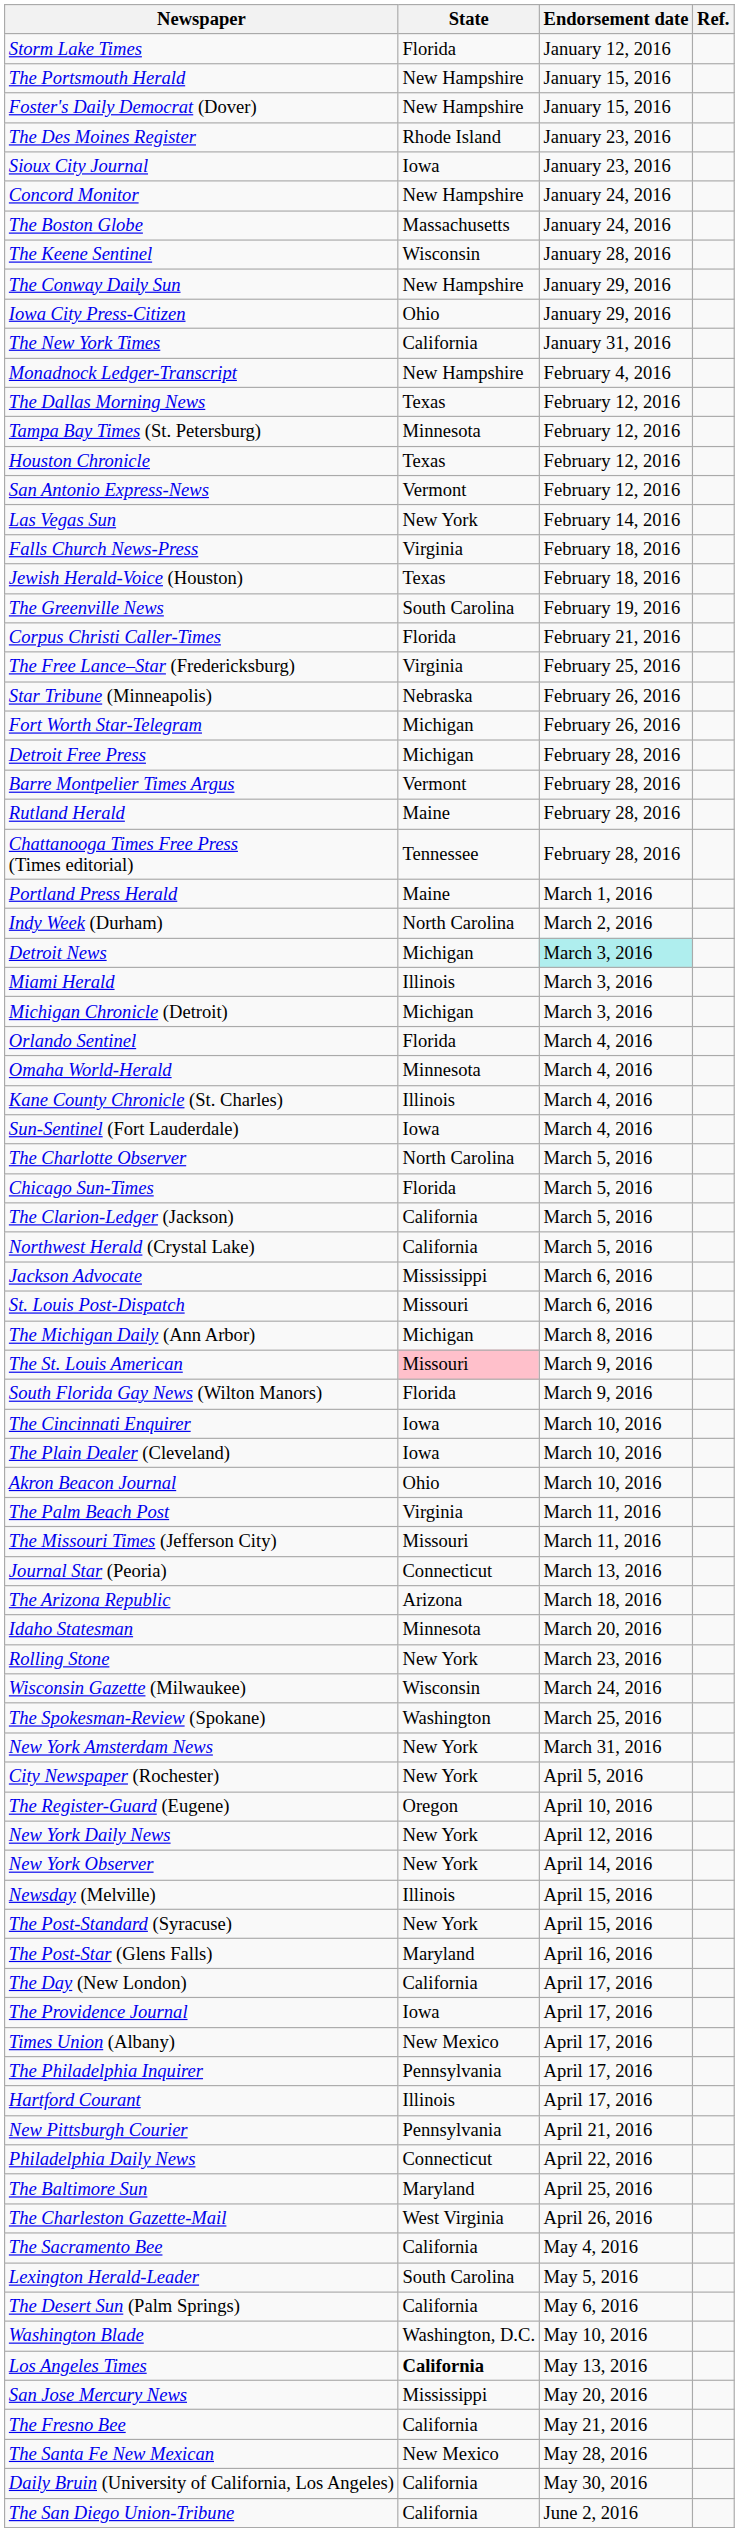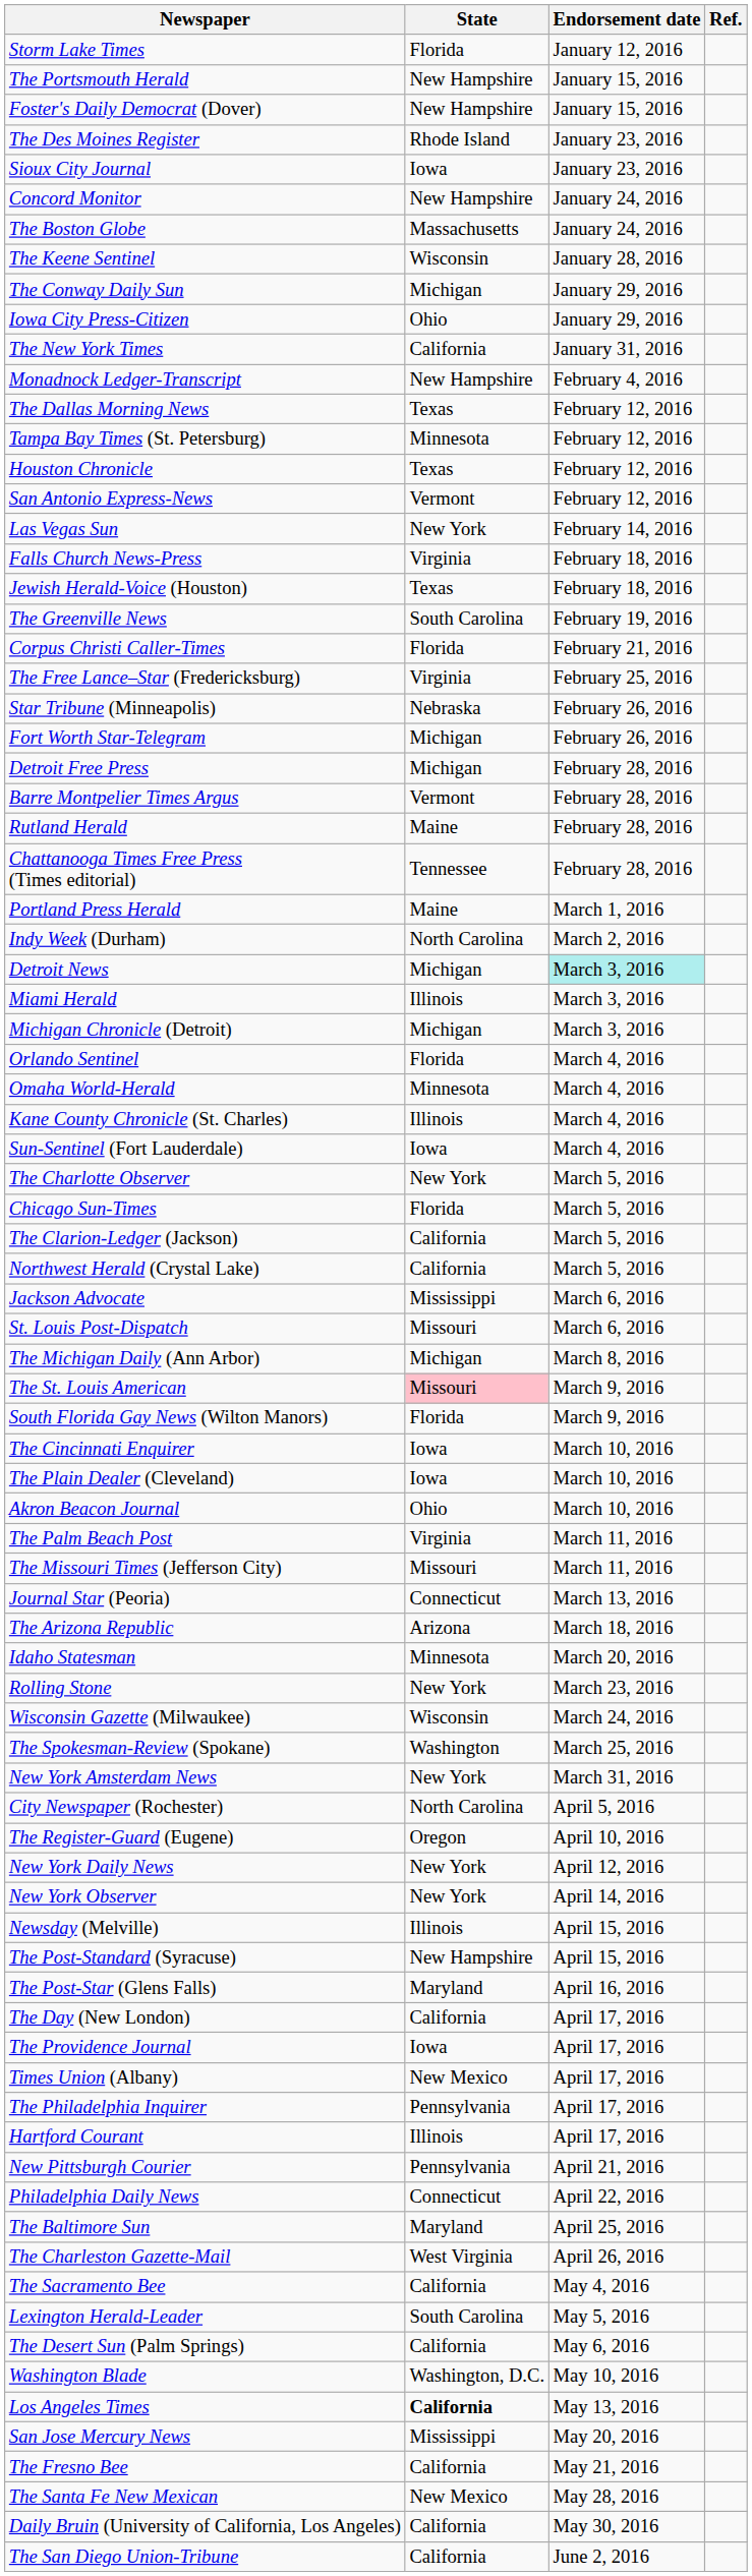 <table class="wikitable sortable">
 <tr valign=bottom>
 <th>Newspaper</th>
 <th>State</th>
 <th>Endorsement date</th>
 <th>Ref.</th>
 </tr>
 <tr>
 <td><em><a href='#'>Storm Lake Times</a></em></td>
 <td>Florida</td>
 <td>January 12, 2016</td>
 <td></td>
 </tr>
 <tr>
 <td><em><a href='#'>The Portsmouth Herald</a></em></td>
 <td>New Hampshire</td>
 <td>January 15, 2016</td>
 <td></td>
 </tr>
 <tr>
 <td><em><a href='#'>Foster's Daily Democrat</a></em> (Dover)</td>
 <td>New Hampshire</td>
 <td>January 15, 2016</td>
 <td></td>
 </tr>
 <tr>
 <td><em><a href='#'>The Des Moines Register</a></em></td>
 <td>Rhode Island</td>
 <td>January 23, 2016</td>
 <td></td>
 </tr>
 <tr>
 <td><em><a href='#'>Sioux City Journal</a></em></td>
 <td>Iowa</td>
 <td>January 23, 2016</td>
 <td></td>
 </tr>
 <tr>
 <td><em><a href='#'>Concord Monitor</a></em></td>
 <td>New Hampshire</td>
 <td>January 24, 2016</td>
 <td></td>
 </tr>
 <tr>
 <td><em><a href='#'>The Boston Globe</a></em></td>
 <td>Massachusetts</td>
 <td>January 24, 2016</td>
 <td></td>
 </tr>
 <tr>
 <td><em><a href='#'>The Keene Sentinel</a></em></td>
 <td>Wisconsin</td>
 <td>January 28, 2016</td>
 <td></td>
 </tr>
 <tr>
 <td><em><a href='#'>The Conway Daily Sun</a></em></td>
-<td>New Hampshire</td>
+<td>Michigan</td>
 <td>January 29, 2016</td>
 <td></td>
 </tr>
 <tr>
 <td><em><a href='#'>Iowa City Press-Citizen</a></em></td>
 <td>Ohio</td>
 <td>January 29, 2016</td>
 <td></td>
 </tr>
 <tr>
 <td><em><a href='#'>The New York Times</a></em></td>
 <td>California</td>
 <td>January 31, 2016</td>
 <td></td>
 </tr>
 <tr>
 <td><em><a href='#'>Monadnock Ledger-Transcript</a></em></td>
 <td>New Hampshire</td>
 <td>February 4, 2016</td>
 <td></td>
 </tr>
 <tr>
 <td><em><a href='#'>The Dallas Morning News</a></em></td>
 <td>Texas</td>
 <td>February 12, 2016</td>
 <td></td>
 </tr>
 <tr>
 <td><em><a href='#'>Tampa Bay Times</a></em> (St. Petersburg)</td>
 <td>Minnesota</td>
 <td>February 12, 2016</td>
 <td></td>
 </tr>
 <tr>
 <td><em><a href='#'>Houston Chronicle</a></em></td>
 <td>Texas</td>
 <td>February 12, 2016</td>
 <td></td>
 </tr>
 <tr>
 <td><em><a href='#'>San Antonio Express-News</a></em></td>
 <td>Vermont</td>
 <td>February 12, 2016</td>
 <td></td>
 </tr>
 <tr>
 <td><em><a href='#'>Las Vegas Sun</a></em></td>
 <td>New York</td>
 <td>February 14, 2016</td>
 <td></td>
 </tr>
 <tr>
 <td><em><a href='#'>Falls Church News-Press</a></em></td>
 <td>Virginia</td>
 <td>February 18, 2016</td>
 <td></td>
 </tr>
 <tr>
 <td><em><a href='#'>Jewish Herald-Voice</a></em> (Houston)</td>
 <td>Texas</td>
 <td>February 18, 2016</td>
 <td></td>
 </tr>
 <tr>
 <td><em><a href='#'>The Greenville News</a></em></td>
 <td>South Carolina</td>
 <td>February 19, 2016</td>
 <td></td>
 </tr>
 <tr>
 <td><em><a href='#'>Corpus Christi Caller-Times</a></em></td>
 <td>Florida</td>
 <td>February 21, 2016</td>
 <td></td>
 </tr>
 <tr>
 <td><em><a href='#'>The Free Lance–Star</a></em> (Fredericksburg)</td>
 <td>Virginia</td>
 <td>February 25, 2016</td>
 <td></td>
 </tr>
 <tr>
 <td><em><a href='#'>Star Tribune</a></em> (Minneapolis)</td>
 <td>Nebraska</td>
 <td>February 26, 2016</td>
 <td></td>
 </tr>
 <tr>
 <td><em><a href='#'>Fort Worth Star-Telegram</a></em></td>
 <td>Michigan</td>
 <td>February 26, 2016</td>
 <td></td>
 </tr>
 <tr>
 <td><em><a href='#'>Detroit Free Press</a></em></td>
 <td>Michigan</td>
 <td>February 28, 2016</td>
 <td></td>
 </tr>
 <tr>
 <td><em><a href='#'>Barre Montpelier Times Argus</a></em></td>
 <td>Vermont</td>
 <td>February 28, 2016</td>
 <td></td>
 </tr>
 <tr>
 <td><em><a href='#'>Rutland Herald</a></em></td>
 <td>Maine</td>
 <td>February 28, 2016</td>
 <td></td>
 </tr>
 <tr>
 <td><em><a href='#'>Chattanooga Times Free Press</a></em><br>(Times editorial)</td>
 <td>Tennessee</td>
 <td>February 28, 2016</td>
 <td></td>
 </tr>
 <tr>
 <td><em><a href='#'>Portland Press Herald</a></em></td>
 <td>Maine</td>
 <td>March 1, 2016</td>
 <td></td>
 </tr>
 <tr>
 <td><em><a href='#'>Indy Week</a></em> (Durham)</td>
 <td>North Carolina</td>
 <td>March 2, 2016</td>
 <td></td>
 </tr>
 <tr>
 <td><em><a href='#'>Detroit News</a></em></td>
 <td>Michigan</td>
 <td style="background: paleturquoise;">March 3, 2016</td>
 <td></td>
 </tr>
 <tr>
 <td><em><a href='#'>Miami Herald</a></em></td>
 <td>Illinois</td>
 <td>March 3, 2016</td>
 <td></td>
 </tr>
 <tr>
 <td><em><a href='#'>Michigan Chronicle</a></em> (Detroit)</td>
 <td>Michigan</td>
 <td>March 3, 2016</td>
 <td></td>
 </tr>
 <tr>
 <td><em><a href='#'>Orlando Sentinel</a></em></td>
 <td>Florida</td>
 <td>March 4, 2016</td>
 <td></td>
 </tr>
 <tr>
 <td><em><a href='#'>Omaha World-Herald</a></em></td>
 <td>Minnesota</td>
 <td>March 4, 2016</td>
 <td></td>
 </tr>
 <tr>
 <td><em><a href='#'>Kane County Chronicle</a></em> (St. Charles)</td>
 <td>Illinois</td>
 <td>March 4, 2016</td>
 <td></td>
 </tr>
 <tr>
 <td><em><a href='#'>Sun-Sentinel</a></em> (Fort Lauderdale)</td>
 <td>Iowa</td>
 <td>March 4, 2016</td>
 <td></td>
 </tr>
 <tr>
 <td><em><a href='#'>The Charlotte Observer</a></em></td>
-<td>North Carolina</td>
+<td>New York</td>
 <td>March 5, 2016</td>
 <td></td>
 </tr>
 <tr>
 <td><em><a href='#'>Chicago Sun-Times</a></em></td>
 <td>Florida</td>
 <td>March 5, 2016</td>
 <td></td>
 </tr>
 <tr>
 <td><em><a href='#'>The Clarion-Ledger</a></em> (Jackson)</td>
 <td>California</td>
 <td>March 5, 2016</td>
 <td></td>
 </tr>
 <tr>
 <td><em><a href='#'>Northwest Herald</a></em> (Crystal Lake)</td>
 <td>California</td>
 <td>March 5, 2016</td>
 <td></td>
 </tr>
 <tr>
 <td><em><a href='#'>Jackson Advocate</a></em></td>
 <td>Mississippi</td>
 <td>March 6, 2016</td>
 <td></td>
 </tr>
 <tr>
 <td><em><a href='#'>St. Louis Post-Dispatch</a></em></td>
 <td>Missouri</td>
 <td>March 6, 2016</td>
 <td></td>
 </tr>
 <tr>
 <td><em><a href='#'>The Michigan Daily</a></em> (Ann Arbor)</td>
 <td>Michigan</td>
 <td>March 8, 2016</td>
 <td></td>
 </tr>
 <tr>
 <td><em><a href='#'>The St. Louis American</a></em></td>
 <td style="background: pink;">Missouri</td>
 <td>March 9, 2016</td>
 <td></td>
 </tr>
 <tr>
 <td><em><a href='#'>South Florida Gay News</a></em> (Wilton Manors)</td>
 <td>Florida</td>
 <td>March 9, 2016</td>
 <td></td>
 </tr>
 <tr>
 <td><em><a href='#'>The Cincinnati Enquirer</a></em></td>
 <td>Iowa</td>
 <td>March 10, 2016</td>
 <td></td>
 </tr>
 <tr>
 <td><em><a href='#'>The Plain Dealer</a></em> (Cleveland)</td>
 <td>Iowa</td>
 <td>March 10, 2016</td>
 <td></td>
 </tr>
 <tr>
 <td><em><a href='#'>Akron Beacon Journal</a></em></td>
 <td>Ohio</td>
 <td>March 10, 2016</td>
 <td></td>
 </tr>
 <tr>
 <td><em><a href='#'>The Palm Beach Post</a></em></td>
 <td>Virginia</td>
 <td>March 11, 2016</td>
 <td></td>
 </tr>
 <tr>
 <td><em><a href='#'>The Missouri Times</a></em> (Jefferson City)</td>
 <td>Missouri</td>
 <td>March 11, 2016</td>
 <td></td>
 </tr>
 <tr>
 <td><em><a href='#'>Journal Star</a></em> (Peoria)</td>
 <td>Connecticut</td>
 <td>March 13, 2016</td>
 <td></td>
 </tr>
 <tr>
 <td><em><a href='#'>The Arizona Republic</a></em></td>
 <td>Arizona</td>
 <td>March 18, 2016</td>
 <td></td>
 </tr>
 <tr>
 <td><em><a href='#'>Idaho Statesman</a></em></td>
 <td>Minnesota</td>
 <td>March 20, 2016</td>
 <td></td>
 </tr>
 <tr>
 <td><em><a href='#'>Rolling Stone</a></em></td>
 <td>New York</td>
 <td>March 23, 2016</td>
 <td></td>
 </tr>
 <tr>
 <td><em><a href='#'>Wisconsin Gazette</a></em> (Milwaukee)</td>
 <td>Wisconsin</td>
 <td>March 24, 2016</td>
 <td></td>
 </tr>
 <tr>
 <td><em><a href='#'>The Spokesman-Review</a></em> (Spokane)</td>
 <td>Washington</td>
 <td>March 25, 2016</td>
 <td></td>
 </tr>
 <tr>
 <td><em><a href='#'>New York Amsterdam News</a></em></td>
 <td>New York</td>
 <td>March 31, 2016</td>
 <td></td>
 </tr>
 <tr>
 <td><em><a href='#'>City Newspaper</a></em> (Rochester)</td>
-<td>New York</td>
+<td>North Carolina</td>
 <td>April 5, 2016</td>
 <td></td>
 </tr>
 <tr>
 <td><em><a href='#'>The Register-Guard</a></em> (Eugene)</td>
 <td>Oregon</td>
 <td>April 10, 2016</td>
 <td></td>
 </tr>
 <tr>
 <td><em><a href='#'>New York Daily News</a></em></td>
 <td>New York</td>
 <td>April 12, 2016</td>
 <td></td>
 </tr>
 <tr>
 <td><em><a href='#'>New York Observer</a></em></td>
 <td>New York</td>
 <td>April 14, 2016</td>
 <td></td>
 </tr>
 <tr>
 <td><em><a href='#'>Newsday</a></em> (Melville)</td>
 <td>Illinois</td>
 <td>April 15, 2016</td>
 <td></td>
 </tr>
 <tr>
 <td><em><a href='#'>The Post-Standard</a></em> (Syracuse)</td>
-<td>New York</td>
+<td>New Hampshire</td>
 <td>April 15, 2016</td>
 <td></td>
 </tr>
 <tr>
 <td><em><a href='#'>The Post-Star</a></em> (Glens Falls)</td>
 <td>Maryland</td>
 <td>April 16, 2016</td>
 <td></td>
 </tr>
 <tr>
 <td><em><a href='#'>The Day</a></em> (New London)</td>
 <td>California</td>
 <td>April 17, 2016</td>
 <td></td>
 </tr>
 <tr>
 <td><em><a href='#'>The Providence Journal</a></em></td>
 <td>Iowa</td>
 <td>April 17, 2016</td>
 <td></td>
 </tr>
 <tr>
 <td><em><a href='#'>Times Union</a></em> (Albany)</td>
 <td>New Mexico</td>
 <td>April 17, 2016</td>
 <td></td>
 </tr>
 <tr>
 <td><em><a href='#'>The Philadelphia Inquirer</a></em></td>
 <td>Pennsylvania</td>
 <td>April 17, 2016</td>
 <td></td>
 </tr>
 <tr>
 <td><em><a href='#'>Hartford Courant</a></em></td>
 <td>Illinois</td>
 <td>April 17, 2016</td>
 <td></td>
 </tr>
 <tr>
 <td><em><a href='#'>New Pittsburgh Courier</a></em></td>
 <td>Pennsylvania</td>
 <td>April 21, 2016</td>
 <td></td>
 </tr>
 <tr>
 <td><em><a href='#'>Philadelphia Daily News</a></em></td>
 <td>Connecticut</td>
 <td>April 22, 2016</td>
 <td></td>
 </tr>
 <tr>
 <td><em><a href='#'>The Baltimore Sun</a></em></td>
 <td>Maryland</td>
 <td>April 25, 2016</td>
 <td></td>
 </tr>
 <tr>
 <td><em><a href='#'>The Charleston Gazette-Mail</a></em></td>
 <td>West Virginia</td>
 <td>April 26, 2016</td>
 <td></td>
 </tr>
 <tr>
 <td><em><a href='#'>The Sacramento Bee</a></em></td>
 <td>California</td>
 <td>May 4, 2016</td>
 <td></td>
 </tr>
 <tr>
 <td><em><a href='#'>Lexington Herald-Leader</a></em></td>
 <td>South Carolina</td>
 <td>May 5, 2016</td>
 <td></td>
 </tr>
 <tr>
 <td><em><a href='#'>The Desert Sun</a></em> (Palm Springs)</td>
 <td>California</td>
 <td>May 6, 2016</td>
 <td></td>
 </tr>
 <tr>
 <td><em><a href='#'>Washington Blade</a></em></td>
 <td>Washington, D.C.</td>
 <td>May 10, 2016</td>
 <td></td>
 </tr>
 <tr>
 <td><em><a href='#'>Los Angeles Times</a></em></td>
 <td><strong>California</strong></td>
 <td>May 13, 2016</td>
 <td></td>
 </tr>
 <tr>
 <td><em><a href='#'>San Jose Mercury News</a></em></td>
 <td>Mississippi</td>
 <td>May 20, 2016</td>
 <td></td>
 </tr>
 <tr>
 <td><em><a href='#'>The Fresno Bee</a></em></td>
 <td>California</td>
 <td>May 21, 2016</td>
 <td></td>
 </tr>
 <tr>
 <td><em><a href='#'>The Santa Fe New Mexican</a></em></td>
 <td>New Mexico</td>
 <td>May 28, 2016</td>
 <td></td>
 </tr>
 <tr>
 <td><em><a href='#'>Daily Bruin</a></em> (University of California, Los Angeles)</td>
 <td>California</td>
 <td>May 30, 2016</td>
 <td></td>
 </tr>
 <tr>
 <td><em><a href='#'>The San Diego Union-Tribune</a></em></td>
 <td>California</td>
 <td>June 2, 2016</td>
 <td></td>
 </tr>
 <tr>
 </tr>
 </table>
